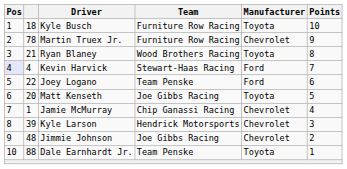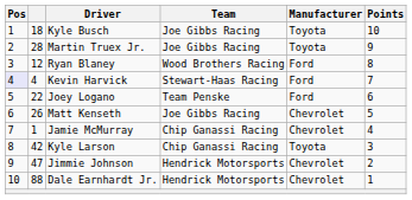 <table class="wikitable" style="font-size:98%">
 <tr>
 <th>Pos</th>
 <th></th>
 <th>Driver</th>
 <th>Team</th>
 <th>Manufacturer</th>
 <th>Points</th>
 </tr>
 <tr>
 <td>1</td>
 <td>18</td>
 <td>Kyle Busch</td>
-<td>Furniture Row Racing</td>
+<td>Joe Gibbs Racing</td>
 <td>Toyota</td>
 <td>10</td>
 </tr>
 <tr>
 <td>2</td>
-<td>78</td>
+<td>28</td>
 <td>Martin Truex Jr.</td>
-<td>Furniture Row Racing</td>
-<td>Chevrolet</td>
+<td>Joe Gibbs Racing</td>
+<td>Toyota</td>
 <td>9</td>
 </tr>
 <tr>
 <td>3</td>
-<td>21</td>
+<td>12</td>
 <td>Ryan Blaney</td>
 <td>Wood Brothers Racing</td>
-<td>Toyota</td>
+<td>Ford</td>
 <td>8</td>
 </tr>
 <tr>
 <td style="background: lavender;">4</td>
 <td>4</td>
 <td>Kevin Harvick</td>
 <td>Stewart-Haas Racing</td>
 <td>Ford</td>
 <td>7</td>
 </tr>
 <tr>
 <td>5</td>
 <td>22</td>
 <td>Joey Logano</td>
 <td>Team Penske</td>
 <td>Ford</td>
 <td>6</td>
 </tr>
 <tr>
 <td>6</td>
-<td>20</td>
+<td>26</td>
 <td>Matt Kenseth</td>
 <td>Joe Gibbs Racing</td>
-<td>Toyota</td>
+<td>Chevrolet</td>
 <td>5</td>
 </tr>
 <tr>
 <td>7</td>
 <td>1</td>
 <td>Jamie McMurray</td>
 <td>Chip Ganassi Racing</td>
 <td>Chevrolet</td>
 <td>4</td>
 </tr>
 <tr>
 <td>8</td>
-<td>39</td>
+<td>42</td>
 <td>Kyle Larson</td>
-<td>Hendrick Motorsports</td>
-<td>Chevrolet</td>
+<td>Chip Ganassi Racing</td>
+<td>Toyota</td>
 <td>3</td>
 </tr>
 <tr>
 <td>9</td>
-<td>48</td>
+<td>47</td>
 <td>Jimmie Johnson</td>
-<td>Joe Gibbs Racing</td>
+<td>Hendrick Motorsports</td>
 <td>Chevrolet</td>
 <td>2</td>
 </tr>
 <tr>
 <td>10</td>
 <td>88</td>
 <td>Dale Earnhardt Jr.</td>
-<td>Team Penske</td>
-<td>Toyota</td>
+<td>Hendrick Motorsports</td>
+<td>Chevrolet</td>
 <td>1</td>
 </tr>
 <tr>
 <th colspan="6"></th>
 </tr>
 </table>
